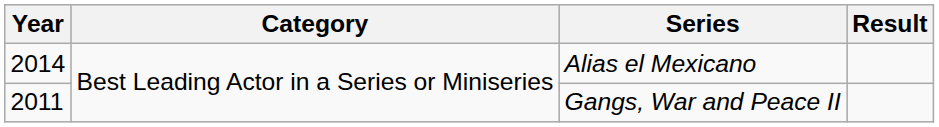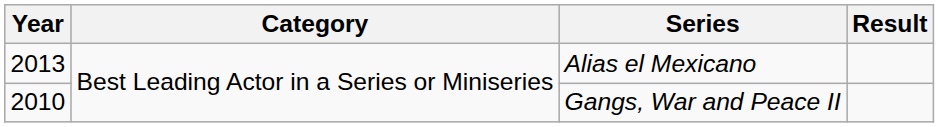 <table class="wikitable">
 <tr>
 <th><strong>Year</strong></th>
 <th><strong>Category</strong></th>
 <th><strong>Series</strong></th>
 <th>Result</th>
 </tr>
 <tr>
-<td>2014</td>
+<td>2013</td>
 <td rowspan="2">Best Leading Actor in a Series or Miniseries</td>
 <td><em>Alias el Mexicano</em></td>
 <td></td>
 </tr>
 <tr>
-<td>2011</td>
+<td>2010</td>
 <td><em>Gangs, War and Peace II</em></td>
 <td></td>
 </tr>
 </table>
